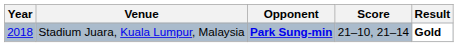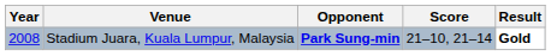 <table class="sortable wikitable" style="font-size: 90%;">
 <tr>
 <th>Year</th>
 <th>Venue</th>
 <th>Opponent</th>
 <th>Score</th>
 <th>Result</th>
 </tr>
 <tr style="background:#AABBCC">
-<td align="center"><a href='#'>2018</a></td>
+<td align="center"><a href='#'>2008</a></td>
 <td align="left">Stadium Juara, <a href='#'>Kuala Lumpur</a>, Malaysia</td>
 <td align="left"><strong> <a href='#'>Park Sung-min</a></strong></td>
 <td align="left">21–10, 21–14</td>
 <td style="text-align:left; background:white"> <strong>Gold</strong></td>
 </tr>
 </table>
